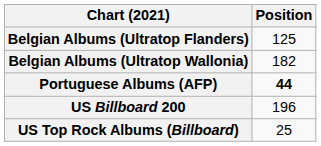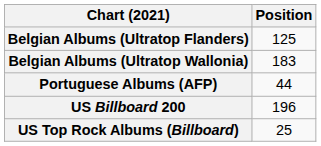 <table class="wikitable plainrowheaders sortable" style="text-align:center">
 <tr>
 <th scope="col">Chart (2021)</th>
 <th scope="col">Position</th>
 </tr>
 <tr>
 <th scope="row">Belgian Albums (Ultratop Flanders)</th>
 <td>125</td>
 </tr>
 <tr>
 <th scope="row">Belgian Albums (Ultratop Wallonia)</th>
-<td>182</td>
+<td>183</td>
 </tr>
 <tr>
 <th scope="row">Portuguese Albums (AFP)</th>
-<td><strong>44</strong></td>
+<td>44</td>
 </tr>
 <tr>
 <th scope="row">US <em>Billboard</em> 200</th>
 <td>196</td>
 </tr>
 <tr>
 <th scope="row">US Top Rock Albums (<em>Billboard</em>)</th>
 <td>25</td>
 </tr>
 </table>
